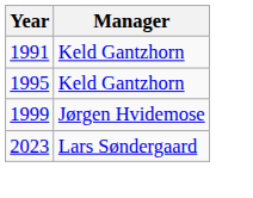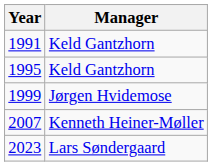 <table class="wikitable">
 <tr>
 <th>Year</th>
 <th>Manager</th>
 </tr>
 <tr>
 <td align=center><a href='#'>1991</a></td>
 <td> <a href='#'>Keld Gantzhorn</a></td>
 </tr>
 <tr>
 <td align=center><a href='#'>1995</a></td>
 <td> <a href='#'>Keld Gantzhorn</a></td>
 </tr>
 <tr>
 <td align=center><a href='#'>1999</a></td>
 <td> <a href='#'>Jørgen Hvidemose</a></td>
 </tr>
 <tr>
+<td align=center><a href='#'>2007</a></td>
+<td> <a href='#'>Kenneth Heiner-Møller</a></td>
+</tr>
+<tr>
 <td align=center><a href='#'>2023</a></td>
 <td> <a href='#'>Lars Søndergaard</a></td>
 </tr>
 </table>
